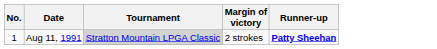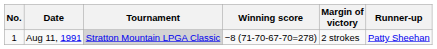 <table class="wikitable" style="font-size:95%;">
 <tr>
 <th>No.</th>
 <th>Date</th>
 <th>Tournament</th>
+<th>Winning score</th>
 <th>Margin of <br>victory</th>
 <th>Runner-up</th>
 </tr>
 <tr>
 <td align=center>1</td>
 <td>Aug 11, <a href='#'>1991</a></td>
 <td style="background: lightgrey;"><a href='#'>Stratton Mountain LPGA Classic</a></td>
+<td>−8 (71-70-67-70=278)</td>
 <td>2 strokes</td>
-<td><strong> <a href='#'>Patty Sheehan</a></strong></td>
+<td> <a href='#'>Patty Sheehan</a></td>
 </tr>
 </table>
